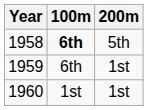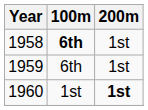 <table class=wikitable>
 <tr>
 <th>Year</th>
 <th>100m</th>
 <th>200m</th>
 </tr>
 <tr>
 <td>1958</td>
 <td align="center"><strong>6th</strong></td>
-<td align="center">5th</td>
+<td align="center">1st</td>
 </tr>
 <tr>
 <td>1959</td>
 <td align="center">6th</td>
 <td align="center">1st</td>
 </tr>
 <tr>
 <td>1960</td>
 <td align="center">1st</td>
-<td align="center">1st</td>
+<td align="center"><strong>1st</strong></td>
 </tr>
 <tr>
 </tr>
 </table>
